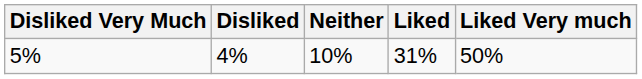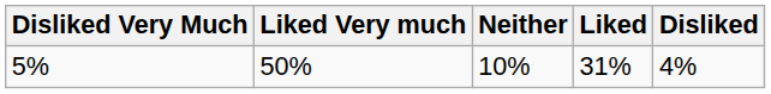 <table class="wikitable">
 <tr>
 <th>Disliked Very Much</th>
-<th>Disliked</th>
+<th>Liked Very much</th>
 <th>Neither</th>
 <th>Liked</th>
-<th>Liked Very much</th>
+<th>Disliked</th>
 </tr>
 <tr>
 <td>5%</td>
-<td>4%</td>
+<td>50%</td>
 <td>10%</td>
 <td>31%</td>
-<td>50%</td>
+<td>4%</td>
 </tr>
 </table>
